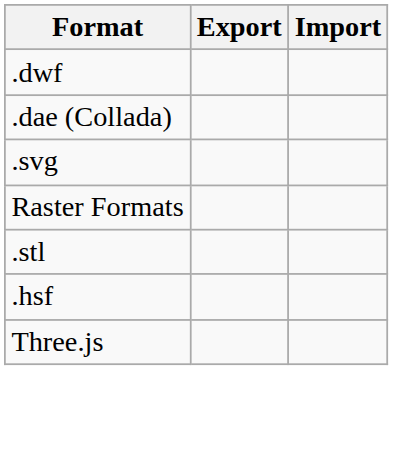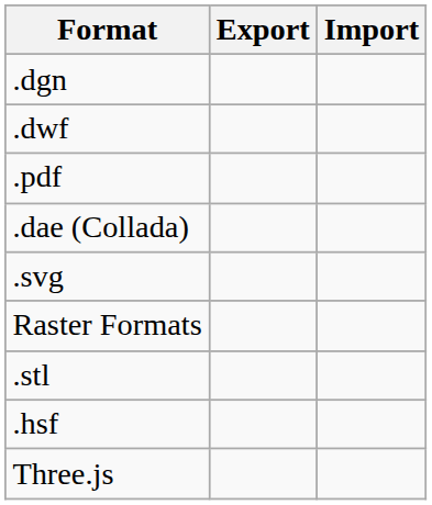 <table class="wikitable">
 <tr>
 <th>Format</th>
 <th>Export</th>
 <th>Import</th>
 </tr>
 <tr>
+<td>.dgn</td>
+<td></td>
+<td></td>
+</tr>
+<tr>
 <td>.dwf</td>
+<td></td>
+<td></td>
+</tr>
+<tr>
+<td>.pdf</td>
 <td></td>
 <td></td>
 </tr>
 <tr>
 <td>.dae (Collada)</td>
 <td></td>
 <td></td>
 </tr>
 <tr>
 <td>.svg</td>
 <td></td>
 <td></td>
 </tr>
 <tr>
 <td>Raster Formats</td>
 <td></td>
 <td></td>
 </tr>
 <tr>
 <td>.stl</td>
 <td></td>
 <td></td>
 </tr>
 <tr>
 <td>.hsf</td>
 <td></td>
 <td></td>
 </tr>
 <tr>
 <td>Three.js</td>
 <td></td>
 <td></td>
 </tr>
 </table>
